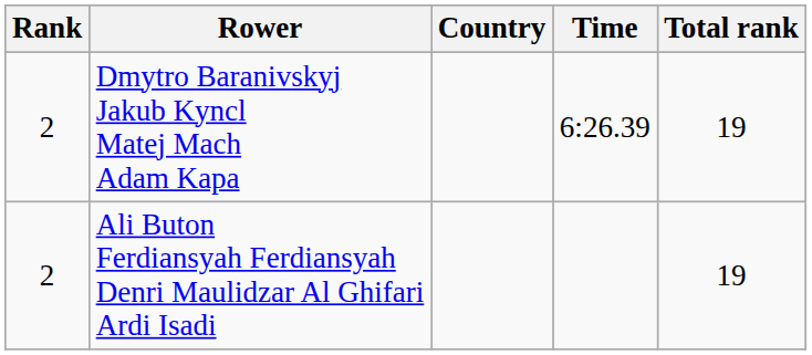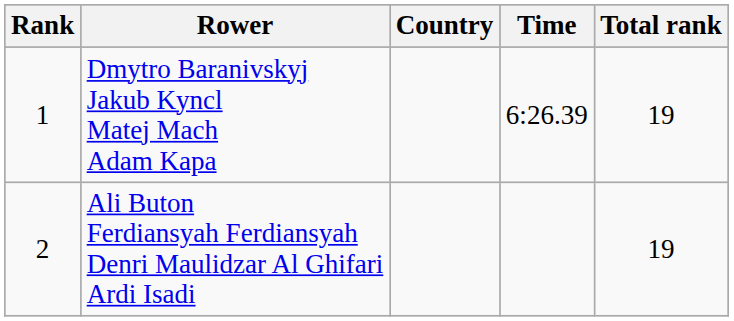 <table class="wikitable" style="text-align:center">
 <tr>
 <th>Rank</th>
 <th>Rower</th>
 <th>Country</th>
 <th>Time</th>
 <th>Total rank</th>
 </tr>
 <tr>
-<td>2</td>
+<td>1</td>
 <td align="left"><a href='#'>Dmytro Baranivskyj</a><br><a href='#'>Jakub Kyncl</a><br><a href='#'>Matej Mach</a><br><a href='#'>Adam Kapa</a></td>
 <td align="left"></td>
 <td>6:26.39</td>
 <td>19</td>
 </tr>
 <tr>
 <td>2</td>
 <td align="left"><a href='#'>Ali Buton</a><br><a href='#'>Ferdiansyah Ferdiansyah</a><br><a href='#'>Denri Maulidzar Al Ghifari</a><br><a href='#'>Ardi Isadi</a></td>
 <td align="left"></td>
 <td></td>
 <td>19</td>
 </tr>
 </table>
